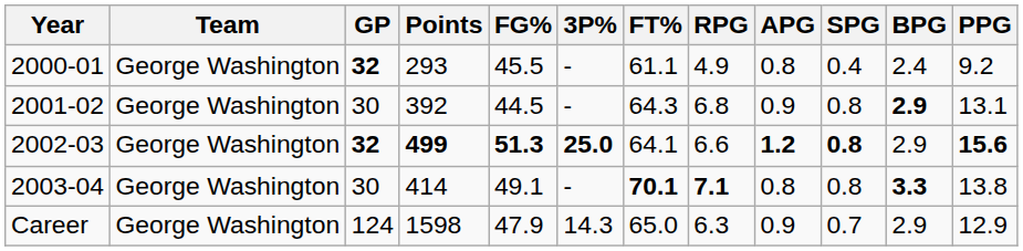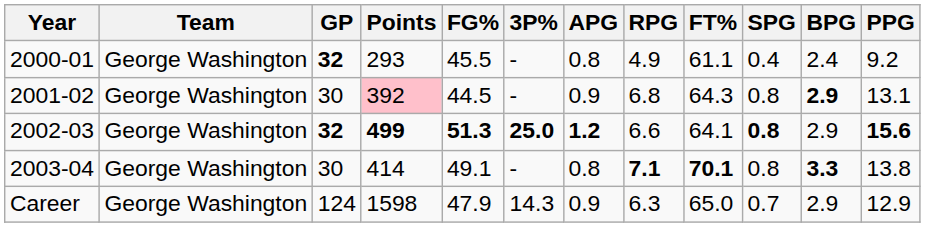 <table class="wikitable">
 <tr>
 <th>Year</th>
 <th>Team</th>
 <th>GP</th>
 <th>Points</th>
 <th>FG%</th>
 <th>3P%</th>
+<th>APG</th>
+<th>RPG</th>
 <th>FT%</th>
-<th>RPG</th>
-<th>APG</th>
 <th>SPG</th>
 <th>BPG</th>
 <th>PPG</th>
 </tr>
 <tr>
 <td>2000-01</td>
 <td>George Washington</td>
 <td><strong>32</strong></td>
 <td>293</td>
 <td>45.5</td>
 <td>-</td>
+<td>0.8</td>
+<td>4.9</td>
 <td>61.1</td>
-<td>4.9</td>
-<td>0.8</td>
 <td>0.4</td>
 <td>2.4</td>
 <td>9.2</td>
 </tr>
 <tr>
 <td>2001-02</td>
 <td>George Washington</td>
 <td>30</td>
-<td>392</td>
+<td style="background: pink;">392</td>
 <td>44.5</td>
 <td>-</td>
+<td>0.9</td>
+<td>6.8</td>
 <td>64.3</td>
-<td>6.8</td>
-<td>0.9</td>
 <td>0.8</td>
 <td><strong>2.9</strong></td>
 <td>13.1</td>
 </tr>
 <tr>
 <td>2002-03</td>
 <td>George Washington</td>
 <td><strong>32</strong></td>
 <td><strong>499</strong></td>
 <td><strong>51.3</strong></td>
 <td><strong>25.0</strong></td>
+<td><strong>1.2</strong></td>
+<td>6.6</td>
 <td>64.1</td>
-<td>6.6</td>
-<td><strong>1.2</strong></td>
 <td><strong>0.8</strong></td>
 <td>2.9</td>
 <td><strong>15.6</strong></td>
 </tr>
 <tr>
 <td>2003-04</td>
 <td>George Washington</td>
 <td>30</td>
 <td>414</td>
 <td>49.1</td>
 <td>-</td>
+<td>0.8</td>
+<td><strong>7.1</strong></td>
 <td><strong>70.1</strong></td>
-<td><strong>7.1</strong></td>
-<td>0.8</td>
 <td>0.8</td>
 <td><strong>3.3</strong></td>
 <td>13.8</td>
 </tr>
 <tr>
 <td>Career</td>
 <td>George Washington</td>
 <td>124</td>
 <td>1598</td>
 <td>47.9</td>
 <td>14.3</td>
+<td>0.9</td>
+<td>6.3</td>
 <td>65.0</td>
-<td>6.3</td>
-<td>0.9</td>
 <td>0.7</td>
 <td>2.9</td>
 <td>12.9</td>
 </tr>
 </table>
